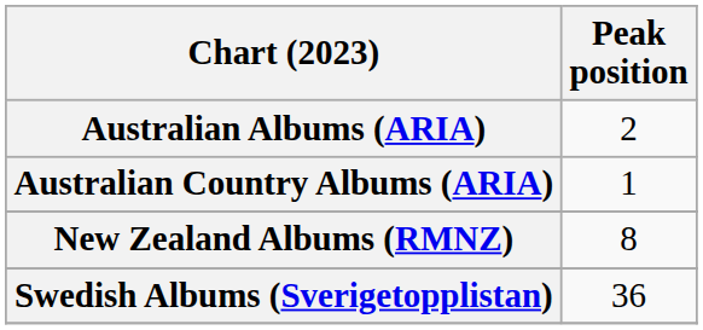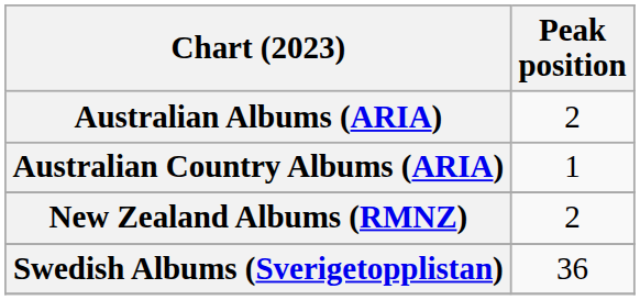 <table class="wikitable sortable plainrowheaders" style="text-align:center">
 <tr>
 <th scope="col">Chart (2023)</th>
 <th scope="col">Peak<br>position</th>
 </tr>
 <tr>
 <th scope="row">Australian Albums (<a href='#'>ARIA</a>)</th>
 <td>2</td>
 </tr>
 <tr>
 <th scope="row">Australian Country Albums (<a href='#'>ARIA</a>)</th>
 <td>1</td>
 </tr>
 <tr>
 </tr>
 <tr>
 </tr>
 <tr>
 </tr>
 <tr>
 </tr>
 <tr>
 <th scope="row">New Zealand Albums (<a href='#'>RMNZ</a>)</th>
-<td>8</td>
+<td>2</td>
 </tr>
 <tr>
 </tr>
 <tr>
 </tr>
 <tr>
 <th scope="row">Swedish Albums (<a href='#'>Sverigetopplistan</a>)</th>
 <td>36</td>
 </tr>
 <tr>
 </tr>
 <tr>
 </tr>
 <tr>
 </tr>
 <tr>
 </tr>
 <tr>
 </tr>
 </table>
